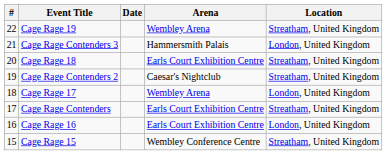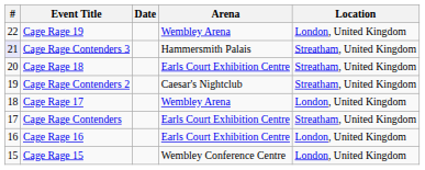 <table class="sortable wikitable succession-box" style="font-size:90%;">
 <tr>
 <th scope="col">#</th>
 <th scope="col">Event Title</th>
 <th scope="col">Date</th>
 <th scope="col">Arena</th>
 <th scope="col">Location</th>
 </tr>
 <tr>
 <td align=center>22</td>
 <td><a href='#'>Cage Rage 19</a></td>
 <td></td>
 <td><a href='#'>Wembley Arena</a></td>
-<td><a href='#'>Streatham</a>, United Kingdom</td>
+<td><a href='#'>London</a>, United Kingdom</td>
 </tr>
 <tr>
-<td align=center>21</td>
+<td align=center style="background: lavender;">21</td>
 <td><a href='#'>Cage Rage Contenders 3</a></td>
 <td></td>
 <td>Hammersmith Palais</td>
-<td><a href='#'>London</a>, United Kingdom</td>
+<td><a href='#'>Streatham</a>, United Kingdom</td>
 </tr>
 <tr>
 <td align=center>20</td>
 <td><a href='#'>Cage Rage 18</a></td>
 <td></td>
 <td><a href='#'>Earls Court Exhibition Centre</a></td>
 <td><a href='#'>Streatham</a>, United Kingdom</td>
 </tr>
 <tr>
 <td align=center>19</td>
 <td><a href='#'>Cage Rage Contenders 2</a></td>
 <td></td>
 <td>Caesar's Nightclub</td>
 <td><a href='#'>Streatham</a>, United Kingdom</td>
 </tr>
 <tr>
 <td align=center>18</td>
 <td><a href='#'>Cage Rage 17</a></td>
 <td></td>
 <td><a href='#'>Wembley Arena</a></td>
 <td><a href='#'>London</a>, United Kingdom</td>
 </tr>
 <tr>
 <td align=center>17</td>
 <td><a href='#'>Cage Rage Contenders</a></td>
 <td></td>
 <td><a href='#'>Earls Court Exhibition Centre</a></td>
 <td><a href='#'>Streatham</a>, United Kingdom</td>
 </tr>
 <tr>
 <td align=center>16</td>
 <td><a href='#'>Cage Rage 16</a></td>
 <td></td>
 <td><a href='#'>Earls Court Exhibition Centre</a></td>
 <td><a href='#'>London</a>, United Kingdom</td>
 </tr>
 <tr>
 <td align=center>15</td>
 <td><a href='#'>Cage Rage 15</a></td>
 <td></td>
 <td>Wembley Conference Centre</td>
-<td><a href='#'>Streatham</a>, United Kingdom</td>
+<td><a href='#'>London</a>, United Kingdom</td>
 </tr>
 </table>
